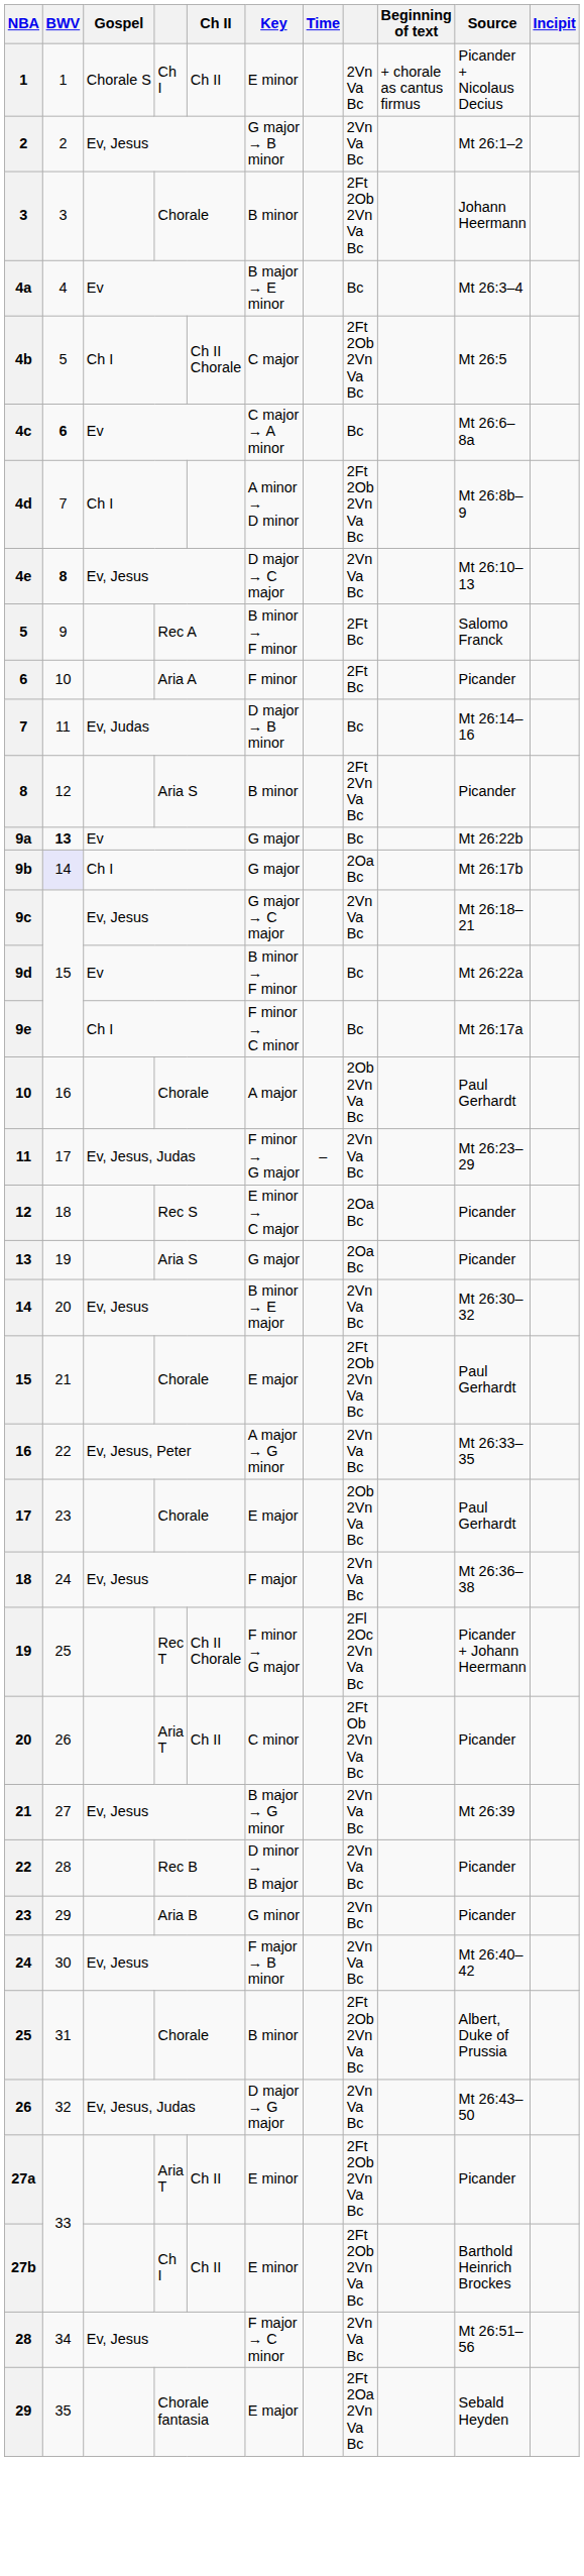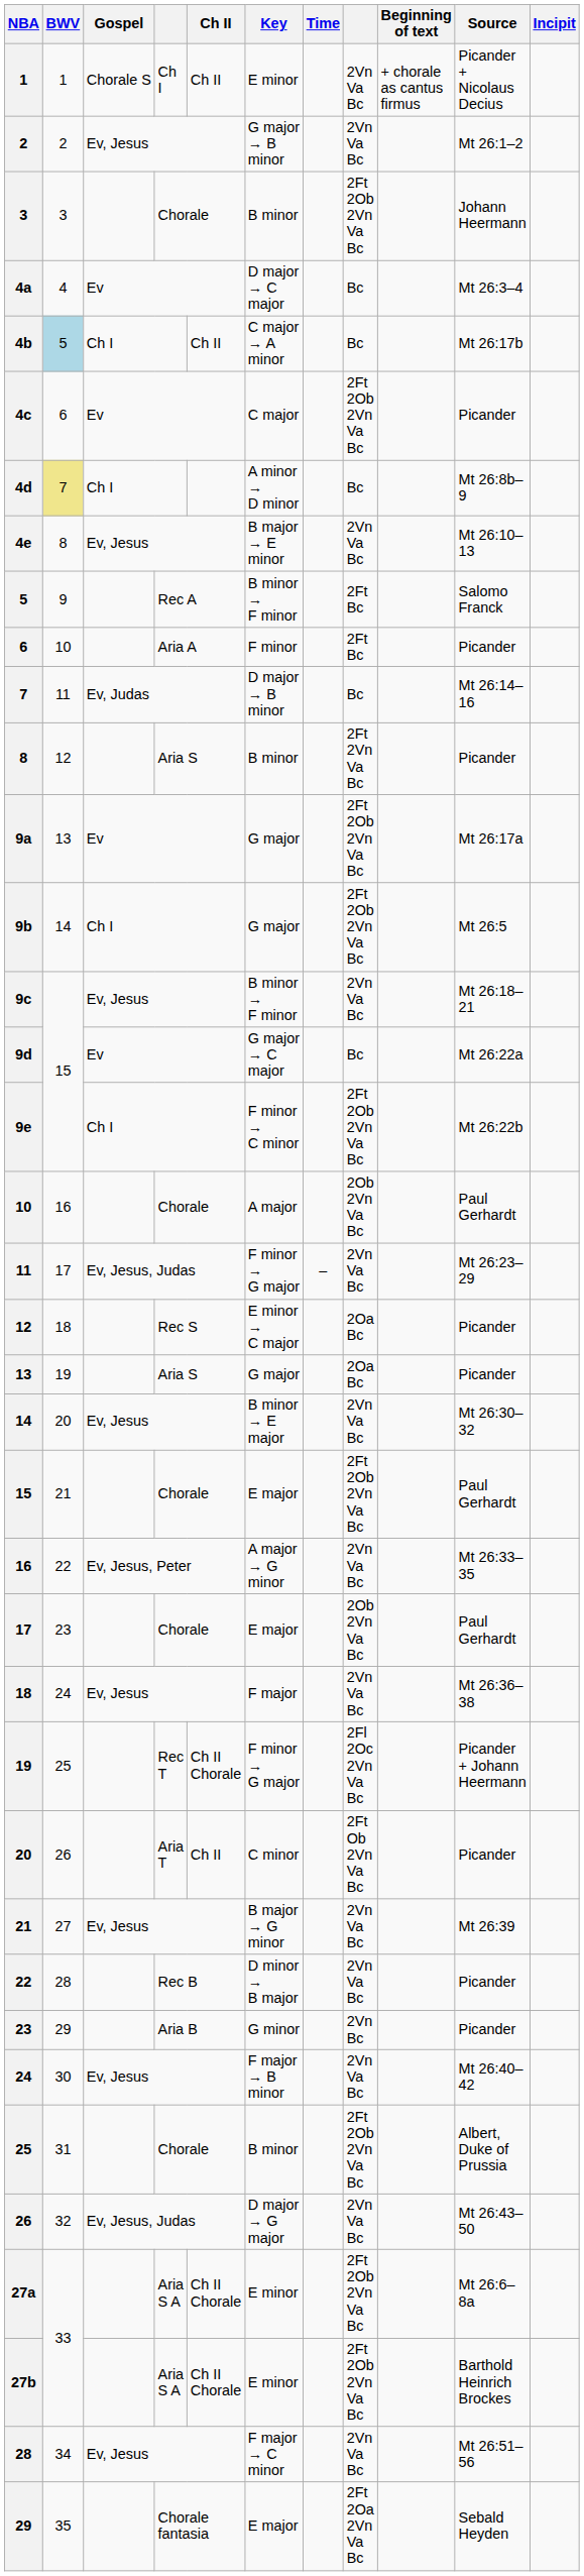 <table class="wikitable">
 <tr>
 <th scope="col"><a href='#'>NBA</a></th>
 <th scope="col"><a href='#'>BWV</a></th>
 <th scope="col">Gospel</th>
 <th scope="col"></th>
 <th scope="col">Ch II</th>
 <th scope="col"><a href='#'>Key</a></th>
 <th scope="col"><a href='#'>Time</a></th>
 <th scope="col"><a href='#'></a></th>
 <th scope="col">Beginning<br>of text</th>
 <th scope="col">Source</th>
 <th scope="col"><a href='#'>Incipit</a></th>
 </tr>
 <tr id="1">
 <th scope="row">1</th>
 <td align="center">1</td>
 <td>Chorale S</td>
 <td>Ch I</td>
 <td>Ch II</td>
 <td>E minor</td>
 <td align="center"></td>
 <td><br>2Vn Va<br>Bc</td>
 <td><br>+ chorale  as cantus firmus</td>
 <td>Picander + Nicolaus Decius</td>
 <td></td>
 </tr>
 <tr id="2">
 <th scope="row">2</th>
 <td align="center">2</td>
 <td colspan="3">Ev, Jesus</td>
 <td>G major<br>→ B minor</td>
 <td align="center"></td>
 <td>2Vn Va<br>Bc</td>
 <td></td>
 <td>Mt 26:1–2</td>
 <td></td>
 </tr>
 <tr id="3">
 <th scope="row">3</th>
 <td align="center">3</td>
 <td></td>
 <td colspan="2">Chorale</td>
 <td>B minor</td>
 <td align="center"></td>
 <td>2Ft 2Ob<br>2Vn Va<br>Bc</td>
 <td></td>
 <td>Johann Heermann</td>
 <td></td>
 </tr>
 <tr id="4">
 <th scope="row">4a</th>
 <td align="center">4</td>
 <td colspan="3">Ev</td>
-<td>B major<br>→ E minor</td>
+<td>D major<br>→ C major</td>
 <td align="center"></td>
 <td>Bc</td>
 <td></td>
 <td>Mt 26:3–4</td>
 <td></td>
 </tr>
 <tr>
 <th scope="row">4b</th>
-<td align="center">5</td>
+<td align="center" style="background: lightblue;">5</td>
 <td colspan="2">Ch I</td>
-<td>Ch II Chorale</td>
+<td>Ch II</td>
+<td>C major<br>→ A minor</td>
+<td align="center"></td>
+<td>Bc</td>
+<td></td>
+<td>Mt 26:17b</td>
+<td></td>
+</tr>
+<tr>
+<th scope="row">4c</th>
+<td align="center">6</td>
+<td colspan="3">Ev</td>
 <td>C major</td>
 <td align="center"></td>
 <td>2Ft 2Ob<br>2Vn Va<br>Bc</td>
 <td></td>
-<td>Mt 26:5</td>
-<td></td>
-</tr>
-<tr>
-<th scope="row">4c</th>
-<td align="center"><strong>6</strong></td>
-<td colspan="3">Ev</td>
-<td>C major<br>→ A minor</td>
-<td align="center"></td>
-<td>Bc</td>
-<td></td>
-<td>Mt 26:6–8a</td>
+<td>Picander</td>
 <td></td>
 </tr>
 <tr>
 <th scope="row">4d</th>
-<td align="center">7</td>
+<td align="center" style="background: khaki;">7</td>
 <td colspan="2">Ch I</td>
 <td></td>
 <td>A minor<br>→ D minor</td>
 <td align="center"></td>
-<td>2Ft 2Ob<br>2Vn Va<br>Bc</td>
+<td>Bc</td>
 <td></td>
 <td>Mt 26:8b–9</td>
 <td></td>
 </tr>
 <tr>
 <th scope="row">4e</th>
-<td align="center"><strong>8</strong></td>
+<td align="center">8</td>
 <td colspan="3">Ev, Jesus</td>
-<td>D major<br>→ C major</td>
+<td>B major<br>→ E minor</td>
 <td align="center"></td>
 <td>2Vn Va<br>Bc</td>
 <td></td>
 <td>Mt 26:10–13</td>
 <td></td>
 </tr>
 <tr id="5">
 <th scope="row">5</th>
 <td align="center">9</td>
 <td></td>
 <td colspan="2">Rec A</td>
 <td>B minor<br>→ F minor</td>
 <td align="center"></td>
 <td>2Ft<br>Bc</td>
 <td></td>
 <td>Salomo Franck</td>
 <td></td>
 </tr>
 <tr id="6">
 <th scope="row">6</th>
 <td align="center">10</td>
 <td></td>
 <td colspan="2">Aria A</td>
 <td>F minor</td>
 <td align="center"></td>
 <td>2Ft<br>Bc</td>
 <td></td>
 <td>Picander</td>
 <td></td>
 </tr>
 <tr id="7">
 <th scope="row">7</th>
 <td align="center">11</td>
 <td colspan="3">Ev, Judas</td>
 <td>D major<br>→ B minor</td>
 <td align="center"></td>
 <td>Bc</td>
 <td></td>
 <td>Mt 26:14–16</td>
 <td></td>
 </tr>
 <tr id="8">
 <th scope="row">8</th>
 <td align="center">12</td>
 <td></td>
 <td colspan="2">Aria S</td>
 <td>B minor</td>
 <td align="center"></td>
 <td>2Ft<br>2Vn Va<br>Bc</td>
 <td></td>
 <td>Picander</td>
 <td></td>
 </tr>
 <tr id="9">
 <th scope="row">9a</th>
-<td align="center"><strong>13</strong></td>
+<td align="center">13</td>
 <td colspan="3">Ev</td>
 <td>G major</td>
 <td align="center"></td>
-<td>Bc</td>
+<td>2Ft 2Ob<br>2Vn Va<br>Bc</td>
 <td></td>
-<td>Mt 26:22b</td>
+<td>Mt 26:17a</td>
 <td></td>
 </tr>
 <tr>
 <th scope="row">9b</th>
-<td align="center" style="background: lavender;">14</td>
+<td align="center">14</td>
 <td colspan="3">Ch I</td>
 <td>G major</td>
 <td align="center"></td>
-<td>2Oa<br>Bc</td>
+<td>2Ft 2Ob<br>2Vn Va<br>Bc</td>
 <td></td>
-<td>Mt 26:17b</td>
+<td>Mt 26:5</td>
 <td></td>
 </tr>
 <tr>
 <th scope="row">9c</th>
 <td rowspan="3" align="center">15</td>
 <td colspan="3">Ev, Jesus</td>
-<td>G major<br>→ C major</td>
+<td>B minor<br>→ F minor</td>
 <td align="center"></td>
 <td>2Vn Va<br>Bc</td>
 <td></td>
 <td>Mt 26:18–21</td>
 <td></td>
 </tr>
 <tr>
 <th scope="row">9d</th>
 <td colspan="3">Ev</td>
-<td>B minor<br>→ F minor</td>
+<td>G major<br>→ C major</td>
 <td align="center"></td>
 <td>Bc</td>
 <td></td>
 <td>Mt 26:22a</td>
 <td></td>
 </tr>
 <tr>
 <th scope="row">9e</th>
 <td colspan="3">Ch I</td>
 <td>F minor<br>→ C minor</td>
 <td align="center"></td>
-<td>Bc</td>
+<td>2Ft 2Ob<br>2Vn Va<br>Bc</td>
 <td></td>
-<td>Mt 26:17a</td>
+<td>Mt 26:22b</td>
 <td></td>
 </tr>
 <tr id="10">
 <th scope="row">10</th>
 <td align="center">16</td>
 <td></td>
 <td colspan="2">Chorale</td>
 <td>A major</td>
 <td align="center"></td>
 <td>2Ob<br>2Vn Va<br>Bc</td>
 <td></td>
 <td>Paul Gerhardt</td>
 <td></td>
 </tr>
 <tr id="11">
 <th scope="row">11</th>
 <td align="center">17</td>
 <td colspan="3">Ev, Jesus, Judas</td>
 <td>F minor<br>→ G major</td>
 <td align="center">–</td>
 <td>2Vn Va<br>Bc</td>
 <td></td>
 <td>Mt 26:23–29</td>
 <td></td>
 </tr>
 <tr id="12">
 <th scope="row">12</th>
 <td align="center">18</td>
 <td></td>
 <td colspan="2">Rec S</td>
 <td>E minor<br>→ C major</td>
 <td align="center"></td>
 <td>2Oa<br>Bc</td>
 <td></td>
 <td>Picander</td>
 <td></td>
 </tr>
 <tr id="13">
 <th scope="row">13</th>
 <td align="center">19</td>
 <td></td>
 <td colspan="2">Aria S</td>
 <td>G major</td>
 <td align="center"></td>
 <td>2Oa<br>Bc</td>
 <td></td>
 <td>Picander</td>
 <td></td>
 </tr>
 <tr id="14">
 <th scope="row">14</th>
 <td align="center">20</td>
 <td colspan="3">Ev, Jesus</td>
 <td>B minor<br>→ E major</td>
 <td align="center"></td>
 <td>2Vn Va<br>Bc</td>
 <td></td>
 <td>Mt 26:30–32</td>
 <td></td>
 </tr>
 <tr id="15">
 <th scope="row">15</th>
 <td align="center">21</td>
 <td></td>
 <td colspan="2">Chorale</td>
 <td>E major</td>
 <td align="center"></td>
 <td>2Ft 2Ob<br>2Vn Va<br>Bc</td>
 <td></td>
 <td>Paul Gerhardt</td>
 <td></td>
 </tr>
 <tr id="16">
 <th scope="row">16</th>
 <td align="center">22</td>
 <td colspan="3">Ev, Jesus, Peter</td>
 <td>A major<br>→ G minor</td>
 <td align="center"></td>
 <td>2Vn Va<br>Bc</td>
 <td></td>
 <td>Mt 26:33–35</td>
 <td></td>
 </tr>
 <tr id="17">
 <th scope="row">17</th>
 <td align="center">23</td>
 <td></td>
 <td colspan="2">Chorale</td>
 <td>E major</td>
 <td align="center"></td>
 <td>2Ob<br>2Vn Va<br>Bc</td>
 <td></td>
 <td>Paul Gerhardt</td>
 <td></td>
 </tr>
 <tr id="18">
 <th scope="row">18</th>
 <td align="center">24</td>
 <td colspan="3">Ev, Jesus</td>
 <td>F major<br></td>
 <td align="center"></td>
 <td>2Vn Va<br>Bc</td>
 <td></td>
 <td>Mt 26:36–38</td>
 <td></td>
 </tr>
 <tr id="19">
 <th scope="row">19</th>
 <td align="center">25</td>
 <td></td>
 <td>Rec T</td>
 <td>Ch II Chorale</td>
 <td>F minor<br>→ G major</td>
 <td align="center"></td>
 <td>2Fl 2Oc<br>2Vn Va<br>Bc</td>
 <td></td>
 <td>Picander + Johann Heermann</td>
 <td></td>
 </tr>
 <tr id="20">
 <th scope="row">20</th>
 <td align="center">26</td>
 <td></td>
 <td>Aria T</td>
 <td>Ch II</td>
 <td>C minor</td>
 <td align="center"></td>
 <td>2Ft Ob<br>2Vn Va<br>Bc</td>
 <td></td>
 <td>Picander</td>
 <td></td>
 </tr>
 <tr id="21">
 <th scope="row">21</th>
 <td align="center">27</td>
 <td colspan="3">Ev, Jesus</td>
 <td>B major<br>→ G minor</td>
 <td align="center"></td>
 <td>2Vn Va<br>Bc</td>
 <td></td>
 <td>Mt 26:39</td>
 <td></td>
 </tr>
 <tr id="22">
 <th scope="row">22</th>
 <td align="center">28</td>
 <td></td>
 <td colspan="2">Rec B</td>
 <td>D minor<br>→ B major</td>
 <td align="center"></td>
 <td>2Vn Va<br>Bc</td>
 <td></td>
 <td>Picander</td>
 <td></td>
 </tr>
 <tr id="23">
 <th scope="row">23</th>
 <td align="center">29</td>
 <td></td>
 <td colspan="2">Aria B</td>
 <td>G minor</td>
 <td align="center"></td>
 <td>2Vn<br>Bc</td>
 <td></td>
 <td>Picander</td>
 <td></td>
 </tr>
 <tr id="24">
 <th scope="row">24</th>
 <td align="center">30</td>
 <td colspan="3">Ev, Jesus</td>
 <td>F major<br>→ B minor</td>
 <td align="center"></td>
 <td>2Vn Va<br>Bc</td>
 <td></td>
 <td>Mt 26:40–42</td>
 <td></td>
 </tr>
 <tr id="25">
 <th scope="row">25</th>
 <td align="center">31</td>
 <td></td>
 <td colspan="2">Chorale</td>
 <td>B minor</td>
 <td align="center"></td>
 <td>2Ft 2Ob<br>2Vn Va<br>Bc</td>
 <td></td>
 <td>Albert, Duke of Prussia</td>
 <td></td>
 </tr>
 <tr id="26">
 <th scope="row">26</th>
 <td align="center">32</td>
 <td colspan="3">Ev, Jesus, Judas</td>
 <td>D major<br>→ G major</td>
 <td align="center"></td>
 <td>2Vn Va<br>Bc</td>
 <td></td>
 <td>Mt 26:43–50</td>
 <td></td>
 </tr>
 <tr id="27">
 <th scope="row">27a</th>
 <td rowspan="2" align="center">33</td>
 <td></td>
-<td>Aria T</td>
-<td>Ch II</td>
+<td>Aria S A</td>
+<td>Ch II Chorale</td>
 <td>E minor</td>
 <td align="center"></td>
 <td>2Ft 2Ob<br>2Vn Va<br>Bc</td>
 <td></td>
-<td>Picander</td>
+<td>Mt 26:6–8a</td>
 <td></td>
 </tr>
 <tr>
 <th scope="row">27b</th>
 <td></td>
-<td>Ch I</td>
-<td>Ch II</td>
+<td>Aria S A</td>
+<td>Ch II Chorale</td>
 <td>E minor</td>
 <td align="center"></td>
 <td>2Ft 2Ob<br>2Vn Va<br>Bc</td>
 <td></td>
 <td>Barthold Heinrich Brockes</td>
 <td></td>
 </tr>
 <tr id="28">
 <th scope="row">28</th>
 <td align="center">34</td>
 <td colspan="3">Ev, Jesus</td>
 <td>F major<br>→ C minor</td>
 <td align="center"></td>
 <td>2Vn Va<br>Bc</td>
 <td></td>
 <td>Mt 26:51–56</td>
 <td></td>
 </tr>
 <tr id="29">
 <th scope="row">29</th>
 <td align="center">35</td>
 <td></td>
 <td colspan="2">Chorale fantasia</td>
 <td>E major</td>
 <td align="center"></td>
 <td>2Ft 2Oa<br>2Vn Va<br>Bc</td>
 <td></td>
 <td>Sebald Heyden</td>
 <td></td>
 </tr>
 </table>
